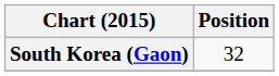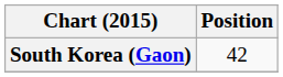 <table class="wikitable plainrowheaders">
 <tr>
 <th>Chart (2015)</th>
 <th>Position</th>
 </tr>
 <tr>
 <th scope="row">South Korea (<a href='#'>Gaon</a>)</th>
-<td align="center">32</td>
+<td align="center">42</td>
 </tr>
 <tr>
 </tr>
 </table>
